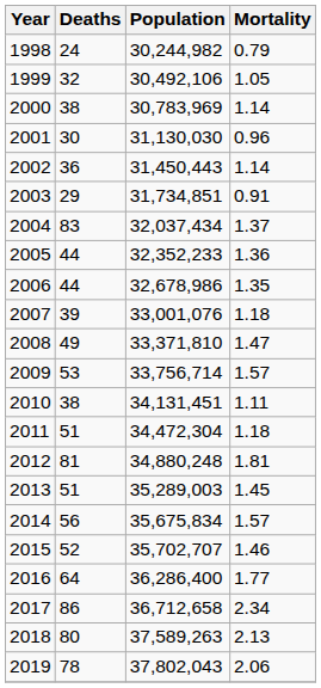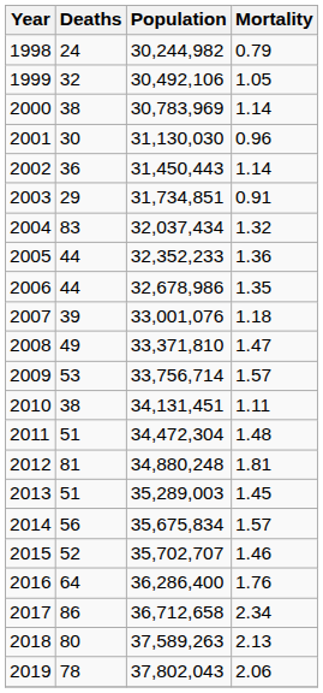 <table class="wikitable floatright mw-collapsible mw-collapsed">
 <tr>
 <th>Year</th>
 <th>Deaths</th>
 <th>Population</th>
 <th>Mortality</th>
 </tr>
 <tr>
 <td>1998</td>
 <td>24</td>
 <td>30,244,982</td>
 <td>0.79</td>
 </tr>
 <tr>
 <td>1999</td>
 <td>32</td>
 <td>30,492,106</td>
 <td>1.05</td>
 </tr>
 <tr>
 <td>2000</td>
 <td>38</td>
 <td>30,783,969</td>
 <td>1.14</td>
 </tr>
 <tr>
 <td>2001</td>
 <td>30</td>
 <td>31,130,030</td>
 <td>0.96</td>
 </tr>
 <tr>
 <td>2002</td>
 <td>36</td>
 <td>31,450,443</td>
 <td>1.14</td>
 </tr>
 <tr>
 <td>2003</td>
 <td>29</td>
 <td>31,734,851</td>
 <td>0.91</td>
 </tr>
 <tr>
 <td>2004</td>
 <td>83</td>
 <td>32,037,434</td>
-<td>1.37</td>
+<td>1.32</td>
 </tr>
 <tr>
 <td>2005</td>
 <td>44</td>
 <td>32,352,233</td>
 <td>1.36</td>
 </tr>
 <tr>
 <td>2006</td>
 <td>44</td>
 <td>32,678,986</td>
 <td>1.35</td>
 </tr>
 <tr>
 <td>2007</td>
 <td>39</td>
 <td>33,001,076</td>
 <td>1.18</td>
 </tr>
 <tr>
 <td>2008</td>
 <td>49</td>
 <td>33,371,810</td>
 <td>1.47</td>
 </tr>
 <tr>
 <td>2009</td>
 <td>53</td>
 <td>33,756,714</td>
 <td>1.57</td>
 </tr>
 <tr>
 <td>2010</td>
 <td>38</td>
 <td>34,131,451</td>
 <td>1.11</td>
 </tr>
 <tr>
 <td>2011</td>
 <td>51</td>
 <td>34,472,304</td>
-<td>1.18</td>
+<td>1.48</td>
 </tr>
 <tr>
 <td>2012</td>
 <td>81</td>
 <td>34,880,248</td>
 <td>1.81</td>
 </tr>
 <tr>
 <td>2013</td>
 <td>51</td>
 <td>35,289,003</td>
 <td>1.45</td>
 </tr>
 <tr>
 <td>2014</td>
 <td>56</td>
 <td>35,675,834</td>
 <td>1.57</td>
 </tr>
 <tr>
 <td>2015</td>
 <td>52</td>
 <td>35,702,707</td>
 <td>1.46</td>
 </tr>
 <tr>
 <td>2016</td>
 <td>64</td>
 <td>36,286,400</td>
-<td>1.77</td>
+<td>1.76</td>
 </tr>
 <tr>
 <td>2017</td>
 <td>86</td>
 <td>36,712,658</td>
 <td>2.34</td>
 </tr>
 <tr>
 <td>2018</td>
 <td>80</td>
 <td>37,589,263</td>
 <td>2.13</td>
 </tr>
 <tr>
 <td>2019</td>
 <td>78</td>
 <td>37,802,043</td>
 <td>2.06</td>
 </tr>
 <tr>
 </tr>
 </table>
